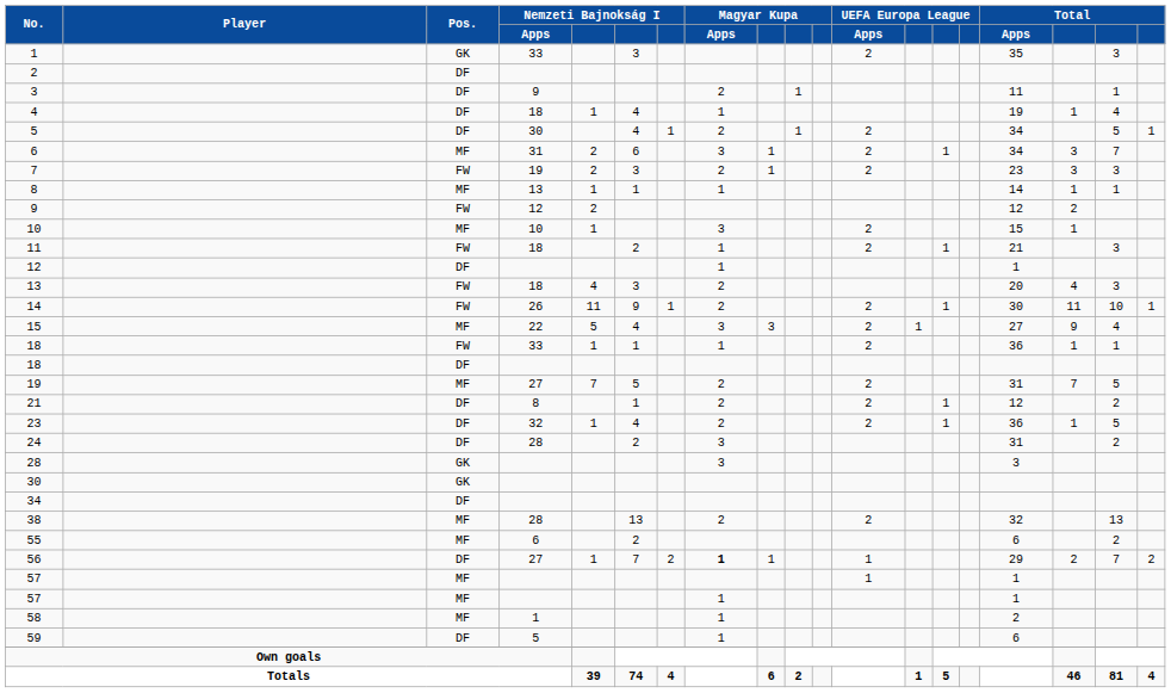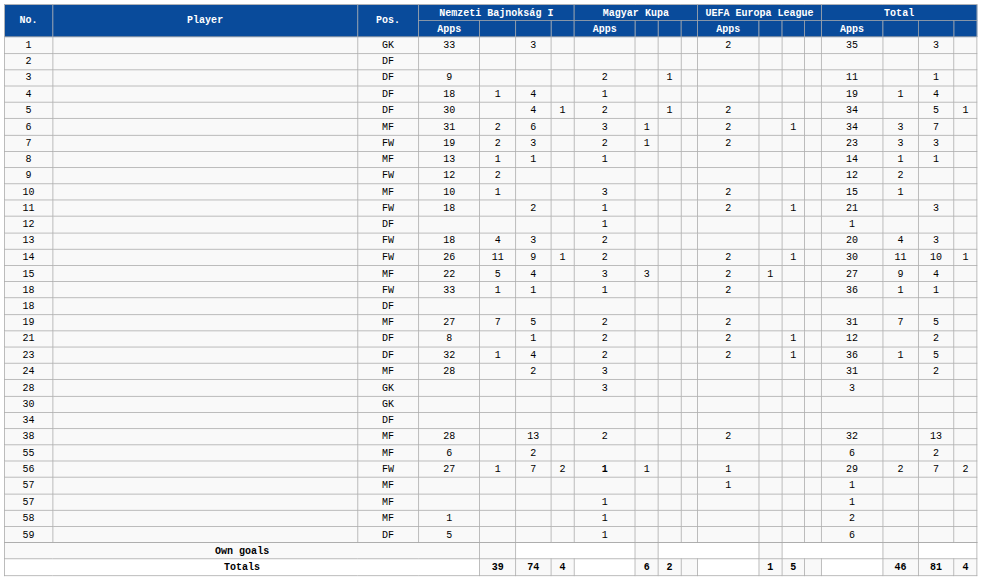 <table class="wikitable sortable alternance" style="text-align:center;width:100%">
 <tr>
 <th rowspan="2" style="background-color:#094B9B; color:#FFFFFF; width:5px">No.</th>
 <th rowspan="2" style="background-color:#094B9B; color:#FFFFFF; width:180px">Player</th>
 <th rowspan="2" style="background-color:#094B9B; color:#FFFFFF; width:5px">Pos.</th>
 <th colspan="4" style="background:#094B9B; color:#FFFFFF">Nemzeti Bajnokság I</th>
 <th colspan="4" style="background:#094B9B; color:#FFFFFF">Magyar Kupa</th>
 <th colspan="4" style="background:#094B9B; color:#FFFFFF">UEFA Europa League</th>
 <th colspan="4" style="background:#094B9B; color:#FFFFFF">Total</th>
 </tr>
 <tr style="text-align:center">
 <th width="4" style="background-color:#094B9B; color:#FFFFFF">Apps</th>
 <th width="4" style="background-color:#094B9B"></th>
 <th width="4" style="background-color:#094B9B"></th>
 <th width="4" style="background-color:#094B9B"></th>
 <th width="4" style="background-color:#094B9B; color:#FFFFFF">Apps</th>
 <th width="4" style="background-color:#094B9B"></th>
 <th width="4" style="background-color:#094B9B"></th>
 <th width="4" style="background-color:#094B9B"></th>
 <th width="4" style="background-color:#094B9B; color:#FFFFFF">Apps</th>
 <th width="4" style="background-color:#094B9B"></th>
 <th width="4" style="background-color:#094B9B"></th>
 <th width="4" style="background-color:#094B9B"></th>
 <th width="4" style="background-color:#094B9B; color:#FFFFFF">Apps</th>
 <th width="4" style="background-color:#094B9B"></th>
 <th width="4" style="background-color:#094B9B"></th>
 <th width="4" style="background-color:#094B9B"></th>
 </tr>
 <tr>
 <td>1</td>
 <td> </td>
 <td>GK</td>
 <td>33</td>
 <td></td>
 <td>3</td>
 <td></td>
 <td></td>
 <td></td>
 <td></td>
 <td></td>
 <td>2</td>
 <td></td>
 <td></td>
 <td></td>
 <td>35</td>
 <td></td>
 <td>3</td>
 <td></td>
 </tr>
 <tr>
 <td>2</td>
 <td> </td>
 <td>DF</td>
 <td></td>
 <td></td>
 <td></td>
 <td></td>
 <td></td>
 <td></td>
 <td></td>
 <td></td>
 <td></td>
 <td></td>
 <td></td>
 <td></td>
 <td></td>
 <td></td>
 <td></td>
 <td></td>
 </tr>
 <tr>
 <td>3</td>
 <td> </td>
 <td>DF</td>
 <td>9</td>
 <td></td>
 <td></td>
 <td></td>
 <td>2</td>
 <td></td>
 <td>1</td>
 <td></td>
 <td></td>
 <td></td>
 <td></td>
 <td></td>
 <td>11</td>
 <td></td>
 <td>1</td>
 <td></td>
 </tr>
 <tr>
 <td>4</td>
 <td> </td>
 <td>DF</td>
 <td>18</td>
 <td>1</td>
 <td>4</td>
 <td></td>
 <td>1</td>
 <td></td>
 <td></td>
 <td></td>
 <td></td>
 <td></td>
 <td></td>
 <td></td>
 <td>19</td>
 <td>1</td>
 <td>4</td>
 <td></td>
 </tr>
 <tr>
 <td>5</td>
 <td> </td>
 <td>DF</td>
 <td>30</td>
 <td></td>
 <td>4</td>
 <td>1</td>
 <td>2</td>
 <td></td>
 <td>1</td>
 <td></td>
 <td>2</td>
 <td></td>
 <td></td>
 <td></td>
 <td>34</td>
 <td></td>
 <td>5</td>
 <td>1</td>
 </tr>
 <tr>
 <td>6</td>
 <td> </td>
 <td>MF</td>
 <td>31</td>
 <td>2</td>
 <td>6</td>
 <td></td>
 <td>3</td>
 <td>1</td>
 <td></td>
 <td></td>
 <td>2</td>
 <td></td>
 <td>1</td>
 <td></td>
 <td>34</td>
 <td>3</td>
 <td>7</td>
 <td></td>
 </tr>
 <tr>
 <td>7</td>
 <td> </td>
 <td>FW</td>
 <td>19</td>
 <td>2</td>
 <td>3</td>
 <td></td>
 <td>2</td>
 <td>1</td>
 <td></td>
 <td></td>
 <td>2</td>
 <td></td>
 <td></td>
 <td></td>
 <td>23</td>
 <td>3</td>
 <td>3</td>
 <td></td>
 </tr>
 <tr>
 <td>8</td>
 <td> </td>
 <td>MF</td>
 <td>13</td>
 <td>1</td>
 <td>1</td>
 <td></td>
 <td>1</td>
 <td></td>
 <td></td>
 <td></td>
 <td></td>
 <td></td>
 <td></td>
 <td></td>
 <td>14</td>
 <td>1</td>
 <td>1</td>
 <td></td>
 </tr>
 <tr>
 <td>9</td>
 <td> </td>
 <td>FW</td>
 <td>12</td>
 <td>2</td>
 <td></td>
 <td></td>
 <td></td>
 <td></td>
 <td></td>
 <td></td>
 <td></td>
 <td></td>
 <td></td>
 <td></td>
 <td>12</td>
 <td>2</td>
 <td></td>
 <td></td>
 </tr>
 <tr>
 <td>10</td>
 <td> </td>
 <td>MF</td>
 <td>10</td>
 <td>1</td>
 <td></td>
 <td></td>
 <td>3</td>
 <td></td>
 <td></td>
 <td></td>
 <td>2</td>
 <td></td>
 <td></td>
 <td></td>
 <td>15</td>
 <td>1</td>
 <td></td>
 <td></td>
 </tr>
 <tr>
 <td>11</td>
 <td> </td>
 <td>FW</td>
 <td>18</td>
 <td></td>
 <td>2</td>
 <td></td>
 <td>1</td>
 <td></td>
 <td></td>
 <td></td>
 <td>2</td>
 <td></td>
 <td>1</td>
 <td></td>
 <td>21</td>
 <td></td>
 <td>3</td>
 <td></td>
 </tr>
 <tr>
 <td>12</td>
 <td> </td>
 <td>DF</td>
 <td></td>
 <td></td>
 <td></td>
 <td></td>
 <td>1</td>
 <td></td>
 <td></td>
 <td></td>
 <td></td>
 <td></td>
 <td></td>
 <td></td>
 <td>1</td>
 <td></td>
 <td></td>
 <td></td>
 </tr>
 <tr>
 <td>13</td>
 <td> </td>
 <td>FW</td>
 <td>18</td>
 <td>4</td>
 <td>3</td>
 <td></td>
 <td>2</td>
 <td></td>
 <td></td>
 <td></td>
 <td></td>
 <td></td>
 <td></td>
 <td></td>
 <td>20</td>
 <td>4</td>
 <td>3</td>
 <td></td>
 </tr>
 <tr>
 <td>14</td>
 <td> </td>
 <td>FW</td>
 <td>26</td>
 <td>11</td>
 <td>9</td>
 <td>1</td>
 <td>2</td>
 <td></td>
 <td></td>
 <td></td>
 <td>2</td>
 <td></td>
 <td>1</td>
 <td></td>
 <td>30</td>
 <td>11</td>
 <td>10</td>
 <td>1</td>
 </tr>
 <tr>
 <td>15</td>
 <td> </td>
 <td>MF</td>
 <td>22</td>
 <td>5</td>
 <td>4</td>
 <td></td>
 <td>3</td>
 <td>3</td>
 <td></td>
 <td></td>
 <td>2</td>
 <td>1</td>
 <td></td>
 <td></td>
 <td>27</td>
 <td>9</td>
 <td>4</td>
 <td></td>
 </tr>
 <tr>
 <td>18</td>
 <td> </td>
 <td>FW</td>
 <td>33</td>
 <td>1</td>
 <td>1</td>
 <td></td>
 <td>1</td>
 <td></td>
 <td></td>
 <td></td>
 <td>2</td>
 <td></td>
 <td></td>
 <td></td>
 <td>36</td>
 <td>1</td>
 <td>1</td>
 <td></td>
 </tr>
 <tr>
 <td>18</td>
 <td> </td>
 <td>DF</td>
 <td></td>
 <td></td>
 <td></td>
 <td></td>
 <td></td>
 <td></td>
 <td></td>
 <td></td>
 <td></td>
 <td></td>
 <td></td>
 <td></td>
 <td></td>
 <td></td>
 <td></td>
 <td></td>
 </tr>
 <tr>
 <td>19</td>
 <td> </td>
 <td>MF</td>
 <td>27</td>
 <td>7</td>
 <td>5</td>
 <td></td>
 <td>2</td>
 <td></td>
 <td></td>
 <td></td>
 <td>2</td>
 <td></td>
 <td></td>
 <td></td>
 <td>31</td>
 <td>7</td>
 <td>5</td>
 <td></td>
 </tr>
 <tr>
 <td>21</td>
 <td> </td>
 <td>DF</td>
 <td>8</td>
 <td></td>
 <td>1</td>
 <td></td>
 <td>2</td>
 <td></td>
 <td></td>
 <td></td>
 <td>2</td>
 <td></td>
 <td>1</td>
 <td></td>
 <td>12</td>
 <td></td>
 <td>2</td>
 <td></td>
 </tr>
 <tr>
 <td>23</td>
 <td> </td>
 <td>DF</td>
 <td>32</td>
 <td>1</td>
 <td>4</td>
 <td></td>
 <td>2</td>
 <td></td>
 <td></td>
 <td></td>
 <td>2</td>
 <td></td>
 <td>1</td>
 <td></td>
 <td>36</td>
 <td>1</td>
 <td>5</td>
 <td></td>
 </tr>
 <tr>
 <td>24</td>
 <td> </td>
-<td>DF</td>
+<td>MF</td>
 <td>28</td>
 <td></td>
 <td>2</td>
 <td></td>
 <td>3</td>
 <td></td>
 <td></td>
 <td></td>
 <td></td>
 <td></td>
 <td></td>
 <td></td>
 <td>31</td>
 <td></td>
 <td>2</td>
 <td></td>
 </tr>
 <tr>
 <td>28</td>
 <td> </td>
 <td>GK</td>
 <td></td>
 <td></td>
 <td></td>
 <td></td>
 <td>3</td>
 <td></td>
 <td></td>
 <td></td>
 <td></td>
 <td></td>
 <td></td>
 <td></td>
 <td>3</td>
 <td></td>
 <td></td>
 <td></td>
 </tr>
 <tr>
 <td>30</td>
 <td> </td>
 <td>GK</td>
 <td></td>
 <td></td>
 <td></td>
 <td></td>
 <td></td>
 <td></td>
 <td></td>
 <td></td>
 <td></td>
 <td></td>
 <td></td>
 <td></td>
 <td></td>
 <td></td>
 <td></td>
 <td></td>
 </tr>
 <tr>
 <td>34</td>
 <td> </td>
 <td>DF</td>
 <td></td>
 <td></td>
 <td></td>
 <td></td>
 <td></td>
 <td></td>
 <td></td>
 <td></td>
 <td></td>
 <td></td>
 <td></td>
 <td></td>
 <td></td>
 <td></td>
 <td></td>
 <td></td>
 </tr>
 <tr>
 <td>38</td>
 <td> </td>
 <td>MF</td>
 <td>28</td>
 <td></td>
 <td>13</td>
 <td></td>
 <td>2</td>
 <td></td>
 <td></td>
 <td></td>
 <td>2</td>
 <td></td>
 <td></td>
 <td></td>
 <td>32</td>
 <td></td>
 <td>13</td>
 <td></td>
 </tr>
 <tr>
 <td>55</td>
 <td> </td>
 <td>MF</td>
 <td>6</td>
 <td></td>
 <td>2</td>
 <td></td>
 <td></td>
 <td></td>
 <td></td>
 <td></td>
 <td></td>
 <td></td>
 <td></td>
 <td></td>
 <td>6</td>
 <td></td>
 <td>2</td>
 <td></td>
 </tr>
 <tr>
 <td>56</td>
 <td> </td>
-<td>DF</td>
+<td>FW</td>
 <td>27</td>
 <td>1</td>
 <td>7</td>
 <td>2</td>
 <td><strong>1</strong></td>
 <td>1</td>
 <td></td>
 <td></td>
 <td>1</td>
 <td></td>
 <td></td>
 <td></td>
 <td>29</td>
 <td>2</td>
 <td>7</td>
 <td>2</td>
 </tr>
 <tr>
 <td>57</td>
 <td> </td>
 <td>MF</td>
 <td></td>
 <td></td>
 <td></td>
 <td></td>
 <td></td>
 <td></td>
 <td></td>
 <td></td>
 <td>1</td>
 <td></td>
 <td></td>
 <td></td>
 <td>1</td>
 <td></td>
 <td></td>
 <td></td>
 </tr>
 <tr>
 <td>57</td>
 <td> </td>
 <td>MF</td>
 <td></td>
 <td></td>
 <td></td>
 <td></td>
 <td>1</td>
 <td></td>
 <td></td>
 <td></td>
 <td></td>
 <td></td>
 <td></td>
 <td></td>
 <td>1</td>
 <td></td>
 <td></td>
 <td></td>
 </tr>
 <tr>
 <td>58</td>
 <td> </td>
 <td>MF</td>
 <td>1</td>
 <td></td>
 <td></td>
 <td></td>
 <td>1</td>
 <td></td>
 <td></td>
 <td></td>
 <td></td>
 <td></td>
 <td></td>
 <td></td>
 <td>2</td>
 <td></td>
 <td></td>
 <td></td>
 </tr>
 <tr>
 <td>59</td>
 <td> </td>
 <td>DF</td>
 <td>5</td>
 <td></td>
 <td></td>
 <td></td>
 <td>1</td>
 <td></td>
 <td></td>
 <td></td>
 <td></td>
 <td></td>
 <td></td>
 <td></td>
 <td>6</td>
 <td></td>
 <td></td>
 <td></td>
 </tr>
 <tr>
 </tr>
 <tr class="sortbottom">
 <td colspan="4"><strong>Own goals</strong></td>
 <td></td>
 <td colspan="3" style="background:white;text-align:center"></td>
 <td></td>
 <td colspan="3" style="background:white;text-align:center"></td>
 <td></td>
 <td colspan="3" style="background:white;text-align:center"></td>
 <td></td>
 <td colspan="2" style="background:white;text-align:center"></td>
 </tr>
 <tr class="sortbottom">
 <td colspan="4" style="background:white;text-align:center"><strong>Totals</strong></td>
 <td><strong>39</strong></td>
 <td><strong>74</strong></td>
 <td><strong>4</strong></td>
 <td rowspan="3" style="background:white;text-align:center"></td>
 <td><strong>6</strong></td>
 <td><strong>2</strong></td>
 <td></td>
 <td rowspan="3" style="background:white;text-align:center"></td>
 <td><strong>1</strong></td>
 <td><strong>5</strong></td>
 <td></td>
 <td rowspan="3" style="background:white;text-align:center"></td>
 <td><strong>46</strong></td>
 <td><strong>81</strong></td>
 <td><strong>4</strong></td>
 </tr>
 </table>
